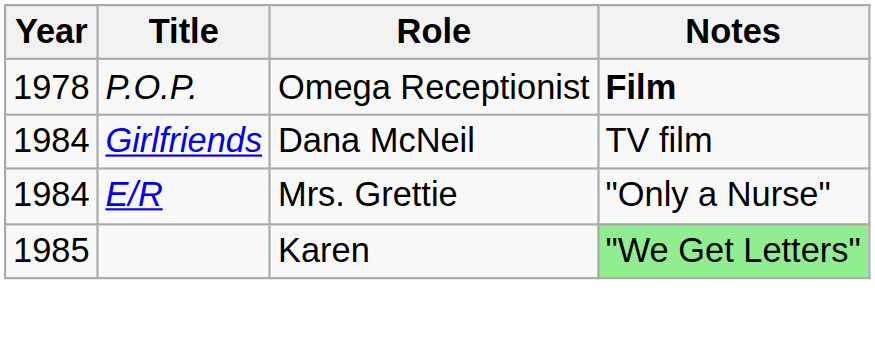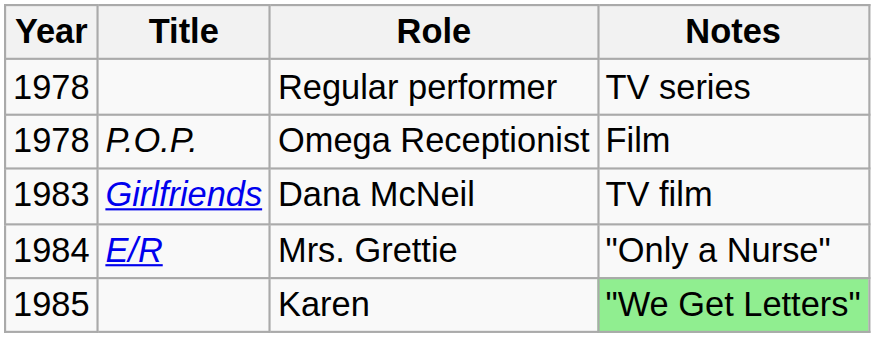 <table class="wikitable sortable">
 <tr>
 <th>Year</th>
 <th>Title</th>
 <th>Role</th>
 <th class="unsortable">Notes</th>
 </tr>
 <tr>
 <td>1978</td>
+<td><em></em></td>
+<td>Regular performer</td>
+<td>TV series</td>
+</tr>
+<tr>
+<td>1978</td>
 <td><em>P.O.P.</em></td>
 <td>Omega Receptionist</td>
-<td><strong>Film</strong></td>
+<td>Film</td>
 </tr>
 <tr>
-<td>1984</td>
+<td>1983</td>
 <td><em><a href='#'>Girlfriends</a></em></td>
 <td>Dana McNeil</td>
 <td>TV film</td>
 </tr>
 <tr>
 <td>1984</td>
 <td><em><a href='#'>E/R</a></em></td>
 <td>Mrs. Grettie</td>
 <td>"Only a Nurse"</td>
 </tr>
 <tr>
 <td>1985</td>
 <td><em></em></td>
 <td>Karen</td>
 <td style="background: lightgreen;">"We Get Letters"</td>
 </tr>
 </table>
